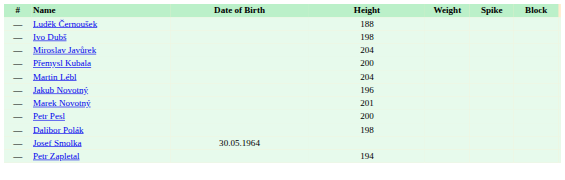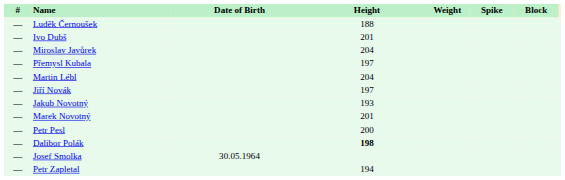 <table border=0 cellpadding=2 cellspacing=0  |- bgcolor=#FFECCE style="text-align:center; font-size:90%;" width=100%>
 <tr bgcolor=#BBF0C9>
 <th width=5%>#</th>
 <th width=25% align=left>Name</th>
 <th width=25%>Date of Birth</th>
 <th width=21%>Height</th>
 <th width=8%>Weight</th>
 <th width=8%>Spike</th>
 <th width=8%>Block</th>
 </tr>
 <tr bgcolor=#E7FAEC>
 <td>—</td>
 <td align=left><a href='#'>Luděk Černoušek</a></td>
 <td></td>
 <td>188</td>
 <td></td>
 <td></td>
 <td></td>
 <td></td>
 </tr>
 <tr bgcolor=#E7FAEC>
 <td>—</td>
 <td align=left><a href='#'>Ivo Dubš</a></td>
 <td></td>
-<td>198</td>
+<td>201</td>
 <td></td>
 <td></td>
 <td></td>
 <td></td>
 </tr>
 <tr bgcolor=#E7FAEC>
 <td>—</td>
 <td align=left><a href='#'>Miroslav Javůrek</a></td>
 <td></td>
 <td>204</td>
 <td></td>
 <td></td>
 <td></td>
 <td></td>
 </tr>
 <tr bgcolor=#E7FAEC>
 <td>—</td>
 <td align=left><a href='#'>Přemysl Kubala</a></td>
 <td></td>
-<td>200</td>
+<td>197</td>
 <td></td>
 <td></td>
 <td></td>
 <td></td>
 </tr>
 <tr bgcolor=#E7FAEC>
 <td>—</td>
 <td align=left><a href='#'>Martin Lébl</a></td>
 <td></td>
 <td>204</td>
 <td></td>
 <td></td>
 <td></td>
 <td></td>
 </tr>
 <tr bgcolor=#E7FAEC>
 <td>—</td>
+<td align=left><a href='#'>Jiří Novák</a></td>
+<td></td>
+<td>197</td>
+<td></td>
+<td></td>
+<td></td>
+<td></td>
+</tr>
+<tr bgcolor=#E7FAEC>
+<td>—</td>
 <td align=left><a href='#'>Jakub Novotný</a></td>
 <td></td>
-<td>196</td>
+<td>193</td>
 <td></td>
 <td></td>
 <td></td>
 <td></td>
 </tr>
 <tr bgcolor=#E7FAEC>
 <td>—</td>
 <td align=left><a href='#'>Marek Novotný</a></td>
 <td></td>
 <td>201</td>
 <td></td>
 <td></td>
 <td></td>
 <td></td>
 </tr>
 <tr bgcolor=#E7FAEC>
 <td>—</td>
 <td align=left><a href='#'>Petr Pesl</a></td>
 <td></td>
 <td>200</td>
 <td></td>
 <td></td>
 <td></td>
 <td></td>
 </tr>
 <tr bgcolor=#E7FAEC>
 <td>—</td>
 <td align=left><a href='#'>Dalibor Polák</a></td>
 <td></td>
-<td>198</td>
+<td><strong>198</strong></td>
 <td></td>
 <td></td>
 <td></td>
 <td></td>
 </tr>
 <tr bgcolor=#E7FAEC>
 <td>—</td>
 <td align=left><a href='#'>Josef Smolka</a></td>
 <td>30.05.1964</td>
 <td></td>
 <td></td>
 <td></td>
 <td></td>
 <td></td>
 </tr>
 <tr bgcolor=#E7FAEC>
 <td>—</td>
 <td align=left><a href='#'>Petr Zapletal</a></td>
 <td></td>
 <td>194</td>
 <td></td>
 <td></td>
 <td></td>
 <td></td>
 </tr>
 </table>
